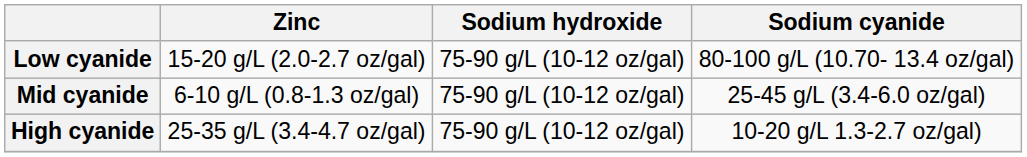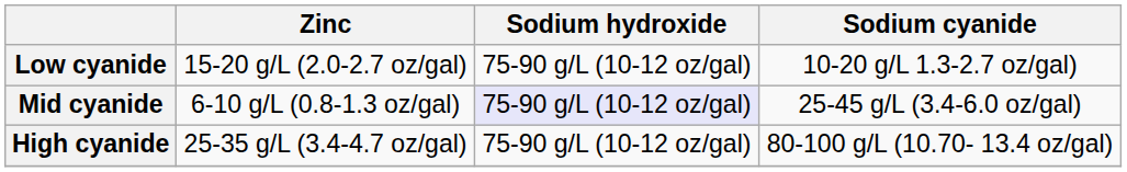 <table class="wikitable" style="text-align:center; width:80%;">
 <tr>
 <th></th>
 <th scope=col>Zinc</th>
 <th scope=col>Sodium hydroxide</th>
 <th scope=col>Sodium cyanide</th>
 </tr>
 <tr>
 <th scope=row>Low cyanide</th>
 <td>15-20 g/L (2.0-2.7 oz/gal)</td>
 <td>75-90 g/L (10-12 oz/gal)</td>
-<td>80-100 g/L (10.70- 13.4 oz/gal)</td>
+<td>10-20 g/L 1.3-2.7 oz/gal)</td>
 </tr>
 <tr>
 <th scope=row>Mid cyanide</th>
 <td>6-10 g/L (0.8-1.3 oz/gal)</td>
-<td>75-90 g/L (10-12 oz/gal)</td>
+<td style="background: lavender;">75-90 g/L (10-12 oz/gal)</td>
 <td>25-45 g/L (3.4-6.0 oz/gal)</td>
 </tr>
 <tr>
 <th scope=row>High cyanide</th>
 <td>25-35 g/L (3.4-4.7 oz/gal)</td>
 <td>75-90 g/L (10-12 oz/gal)</td>
-<td>10-20 g/L 1.3-2.7 oz/gal)</td>
+<td>80-100 g/L (10.70- 13.4 oz/gal)</td>
 </tr>
 <tr>
 </tr>
 </table>
